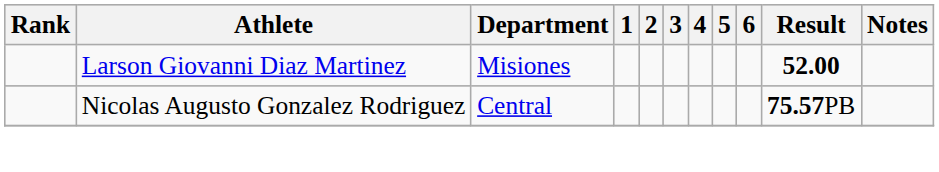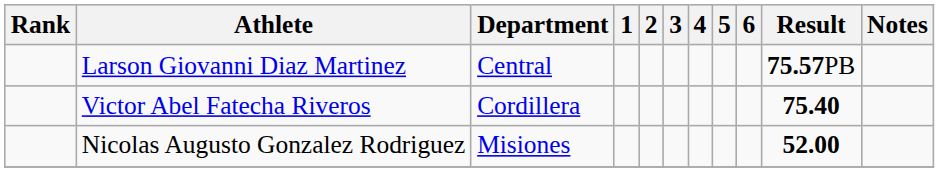 <table class="sortable wikitable" style="text-align:center">
 <tr>
 <th>Rank</th>
 <th>Athlete</th>
 <th>Department</th>
 <th>1</th>
 <th>2</th>
 <th>3</th>
 <th>4</th>
 <th>5</th>
 <th>6</th>
 <th>Result</th>
 <th>Notes</th>
 </tr>
 <tr>
 <td></td>
 <td align="left"><a href='#'>Larson Giovanni Diaz Martinez</a></td>
+<td align="left"><a href='#'>Central</a></td>
+<td></td>
+<td></td>
+<td></td>
+<td></td>
+<td></td>
+<td></td>
+<td><strong>75.57</strong>PB</td>
+<td></td>
+</tr>
+<tr>
+<td></td>
+<td align="left"><a href='#'>Victor Abel Fatecha Riveros</a></td>
+<td align="left"><a href='#'>Cordillera</a></td>
+<td></td>
+<td></td>
+<td></td>
+<td></td>
+<td></td>
+<td></td>
+<td><strong>75.40</strong></td>
+<td></td>
+</tr>
+<tr>
+<td></td>
+<td align="left">Nicolas Augusto Gonzalez Rodriguez</td>
 <td align="left"><a href='#'>Misiones</a></td>
 <td></td>
 <td></td>
 <td></td>
 <td></td>
 <td></td>
 <td></td>
 <td><strong>52.00</strong></td>
 <td></td>
 </tr>
 <tr>
-<td></td>
-<td align="left">Nicolas Augusto Gonzalez Rodriguez</td>
-<td align="left"><a href='#'>Central</a></td>
-<td></td>
-<td></td>
-<td></td>
-<td></td>
-<td></td>
-<td></td>
-<td><strong>75.57</strong>PB</td>
-<td></td>
-</tr>
-<tr>
 </tr>
 </table>
